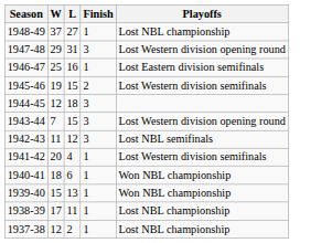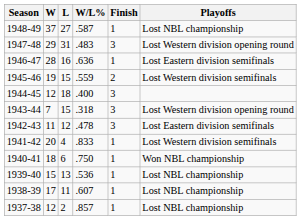 <table class="wikitable">
 <tr>
 <th>Season</th>
 <th>W</th>
 <th>L</th>
+<th>W/L%</th>
 <th>Finish</th>
 <th>Playoffs</th>
 </tr>
 <tr>
 <td>1948-49</td>
 <td>37</td>
 <td>27</td>
+<td>.587</td>
 <td>1</td>
 <td>Lost NBL championship</td>
 </tr>
 <tr>
 <td>1947-48</td>
 <td>29</td>
 <td>31</td>
+<td>.483</td>
 <td>3</td>
 <td>Lost Western division opening round</td>
 </tr>
 <tr>
 <td>1946-47</td>
-<td>25</td>
+<td>28</td>
 <td>16</td>
+<td>.636</td>
 <td>1</td>
 <td>Lost Eastern division semifinals</td>
 </tr>
 <tr>
 <td>1945-46</td>
 <td>19</td>
 <td>15</td>
+<td>.559</td>
 <td>2</td>
 <td>Lost Western division semifinals</td>
 </tr>
 <tr>
 <td>1944-45</td>
 <td>12</td>
 <td>18</td>
+<td>.400</td>
 <td>3</td>
 <td></td>
 </tr>
 <tr>
 <td>1943-44</td>
 <td>7</td>
 <td>15</td>
+<td>.318</td>
 <td>3</td>
 <td>Lost Western division opening round</td>
 </tr>
 <tr>
 <td>1942-43</td>
 <td>11</td>
 <td>12</td>
+<td>.478</td>
 <td>3</td>
-<td>Lost NBL semifinals</td>
+<td>Lost Eastern division semifinals</td>
 </tr>
 <tr>
 <td>1941-42</td>
 <td>20</td>
 <td>4</td>
+<td>.833</td>
 <td>1</td>
 <td>Lost Western division semifinals</td>
 </tr>
 <tr>
 <td>1940-41</td>
 <td>18</td>
 <td>6</td>
+<td>.750</td>
 <td>1</td>
 <td>Won NBL championship</td>
 </tr>
 <tr>
 <td>1939-40</td>
 <td>15</td>
 <td>13</td>
+<td>.536</td>
 <td>1</td>
-<td>Won NBL championship</td>
+<td>Lost NBL championship</td>
 </tr>
 <tr>
 <td>1938-39</td>
 <td>17</td>
 <td>11</td>
+<td>.607</td>
 <td>1</td>
 <td>Lost NBL championship</td>
 </tr>
 <tr>
 <td>1937-38</td>
 <td>12</td>
 <td>2</td>
+<td>.857</td>
 <td>1</td>
 <td>Lost NBL championship</td>
 </tr>
 </table>
